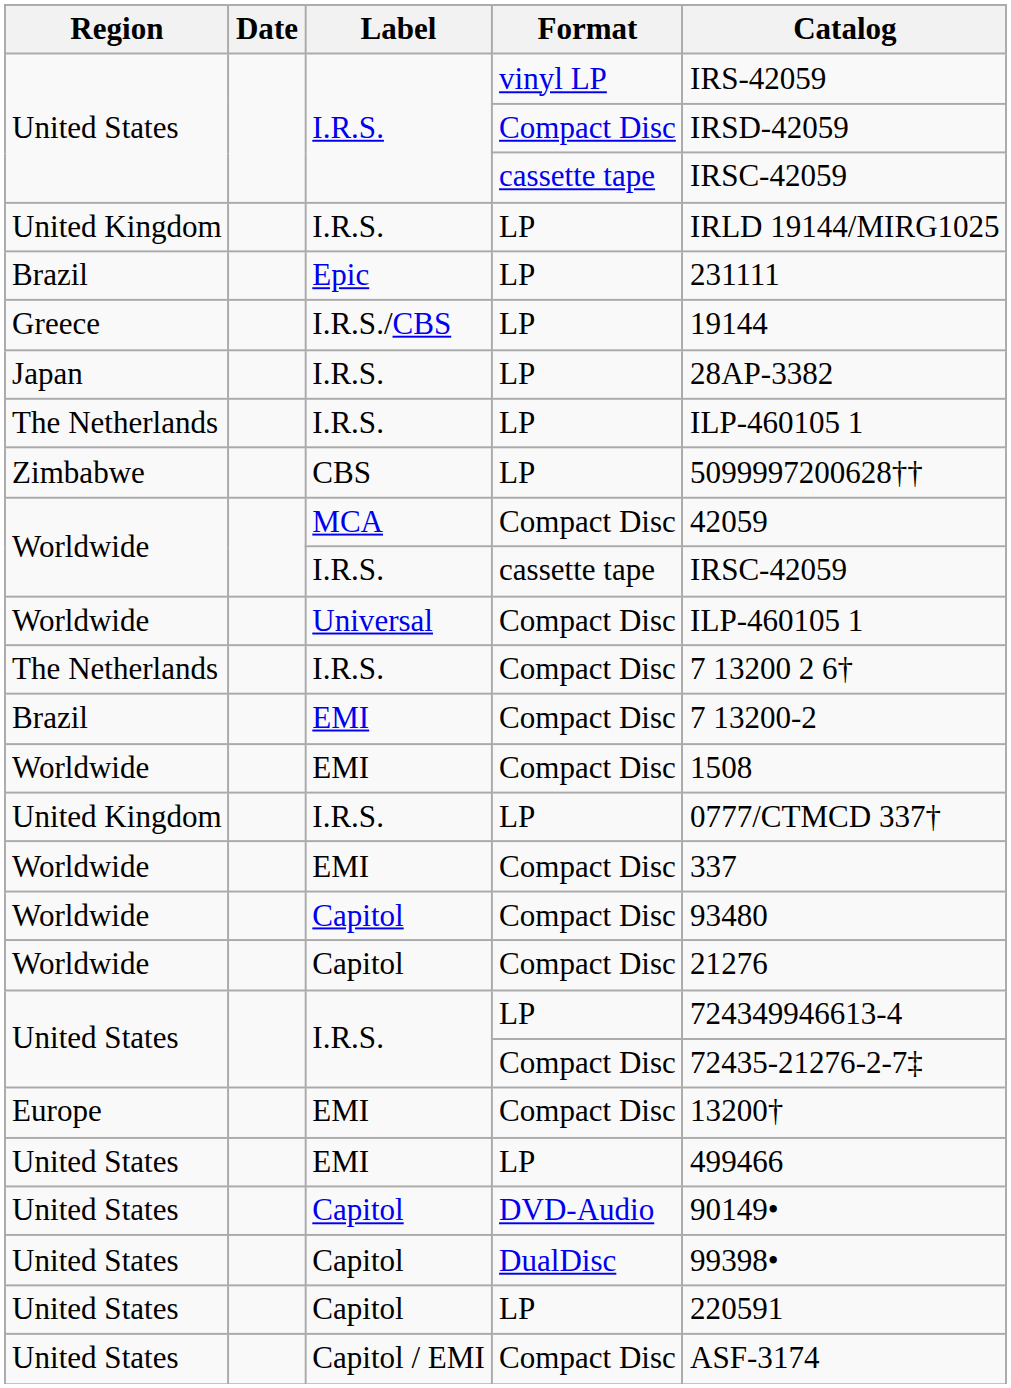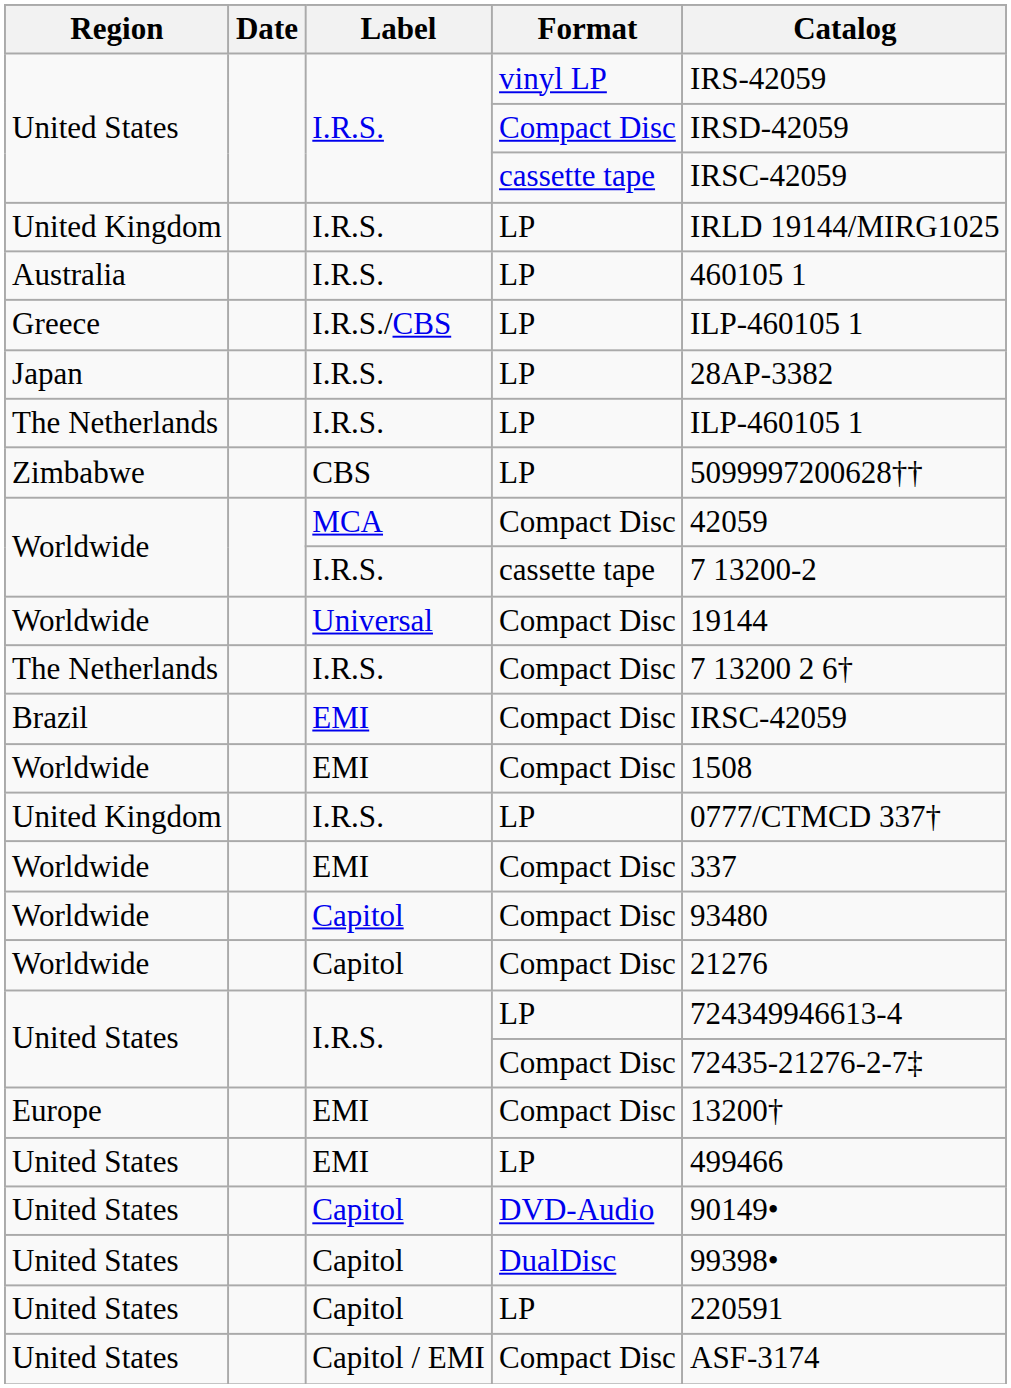 <table class="wikitable">
 <tr>
 <th>Region</th>
 <th>Date</th>
 <th>Label</th>
 <th>Format</th>
 <th>Catalog</th>
 </tr>
 <tr>
 <td rowspan="3">United States</td>
 <td rowspan="3"></td>
 <td rowspan="3"><a href='#'>I.R.S.</a></td>
 <td><a href='#'>vinyl LP</a></td>
 <td>IRS-42059</td>
 </tr>
 <tr>
 <td><a href='#'>Compact Disc</a></td>
 <td>IRSD-42059</td>
 </tr>
 <tr>
 <td><a href='#'>cassette tape</a></td>
 <td>IRSC-42059</td>
 </tr>
 <tr>
 <td>United Kingdom</td>
 <td></td>
 <td>I.R.S.</td>
 <td>LP</td>
 <td>IRLD 19144/MIRG1025</td>
 </tr>
 <tr>
-<td>Brazil</td>
+<td>Australia</td>
 <td></td>
-<td><a href='#'>Epic</a></td>
+<td>I.R.S.</td>
 <td>LP</td>
-<td>231111</td>
+<td>460105 1</td>
 </tr>
 <tr>
 <td>Greece</td>
 <td></td>
 <td>I.R.S./<a href='#'>CBS</a></td>
 <td>LP</td>
-<td>19144</td>
+<td>ILP-460105 1</td>
 </tr>
 <tr>
 <td>Japan</td>
 <td></td>
 <td>I.R.S.</td>
 <td>LP</td>
 <td>28AP-3382</td>
 </tr>
 <tr>
 <td>The Netherlands</td>
 <td></td>
 <td>I.R.S.</td>
 <td>LP</td>
 <td>ILP-460105 1</td>
 </tr>
 <tr>
 <td>Zimbabwe</td>
 <td></td>
 <td>CBS</td>
 <td>LP</td>
 <td>5099997200628††</td>
 </tr>
 <tr>
 <td rowspan="2">Worldwide</td>
 <td rowspan="2"></td>
 <td><a href='#'>MCA</a></td>
 <td>Compact Disc</td>
 <td>42059</td>
 </tr>
 <tr>
 <td>I.R.S.</td>
 <td>cassette tape</td>
-<td>IRSC-42059</td>
+<td>7 13200-2</td>
 </tr>
 <tr>
 <td>Worldwide</td>
 <td></td>
 <td><a href='#'>Universal</a></td>
 <td>Compact Disc</td>
-<td>ILP-460105 1</td>
+<td>19144</td>
 </tr>
 <tr>
 <td>The Netherlands</td>
 <td></td>
 <td>I.R.S.</td>
 <td>Compact Disc</td>
 <td>7 13200 2 6†</td>
 </tr>
 <tr>
 <td>Brazil</td>
 <td></td>
 <td><a href='#'>EMI</a></td>
 <td>Compact Disc</td>
-<td>7 13200-2</td>
+<td>IRSC-42059</td>
 </tr>
 <tr>
 <td>Worldwide</td>
 <td></td>
 <td>EMI</td>
 <td>Compact Disc</td>
 <td>1508</td>
 </tr>
 <tr>
 <td>United Kingdom</td>
 <td></td>
 <td>I.R.S.</td>
 <td>LP</td>
 <td>0777/CTMCD 337†</td>
 </tr>
 <tr>
 <td>Worldwide</td>
 <td></td>
 <td>EMI</td>
 <td>Compact Disc</td>
 <td>337</td>
 </tr>
 <tr>
 <td>Worldwide</td>
 <td></td>
 <td><a href='#'>Capitol</a></td>
 <td>Compact Disc</td>
 <td>93480</td>
 </tr>
 <tr>
 <td>Worldwide</td>
 <td></td>
 <td>Capitol</td>
 <td>Compact Disc</td>
 <td>21276</td>
 </tr>
 <tr>
 <td rowspan="2">United States</td>
 <td rowspan="2"></td>
 <td rowspan="2">I.R.S.</td>
 <td>LP</td>
 <td>724349946613-4</td>
 </tr>
 <tr>
 <td>Compact Disc</td>
 <td>72435-21276-2-7‡</td>
 </tr>
 <tr>
 <td>Europe</td>
 <td></td>
 <td>EMI</td>
 <td>Compact Disc</td>
 <td>13200†</td>
 </tr>
 <tr>
 <td>United States</td>
 <td></td>
 <td>EMI</td>
 <td>LP</td>
 <td>499466</td>
 </tr>
 <tr>
 <td>United States</td>
 <td></td>
 <td><a href='#'>Capitol</a></td>
 <td><a href='#'>DVD-Audio</a></td>
 <td>90149•</td>
 </tr>
 <tr>
 <td>United States</td>
 <td></td>
 <td>Capitol</td>
 <td><a href='#'>DualDisc</a></td>
 <td>99398•</td>
 </tr>
 <tr>
 <td>United States</td>
 <td></td>
 <td>Capitol</td>
 <td>LP</td>
 <td>220591</td>
 </tr>
 <tr>
 <td>United States</td>
 <td></td>
 <td>Capitol / EMI</td>
 <td>Compact Disc</td>
 <td>ASF-3174</td>
 </tr>
 </table>
